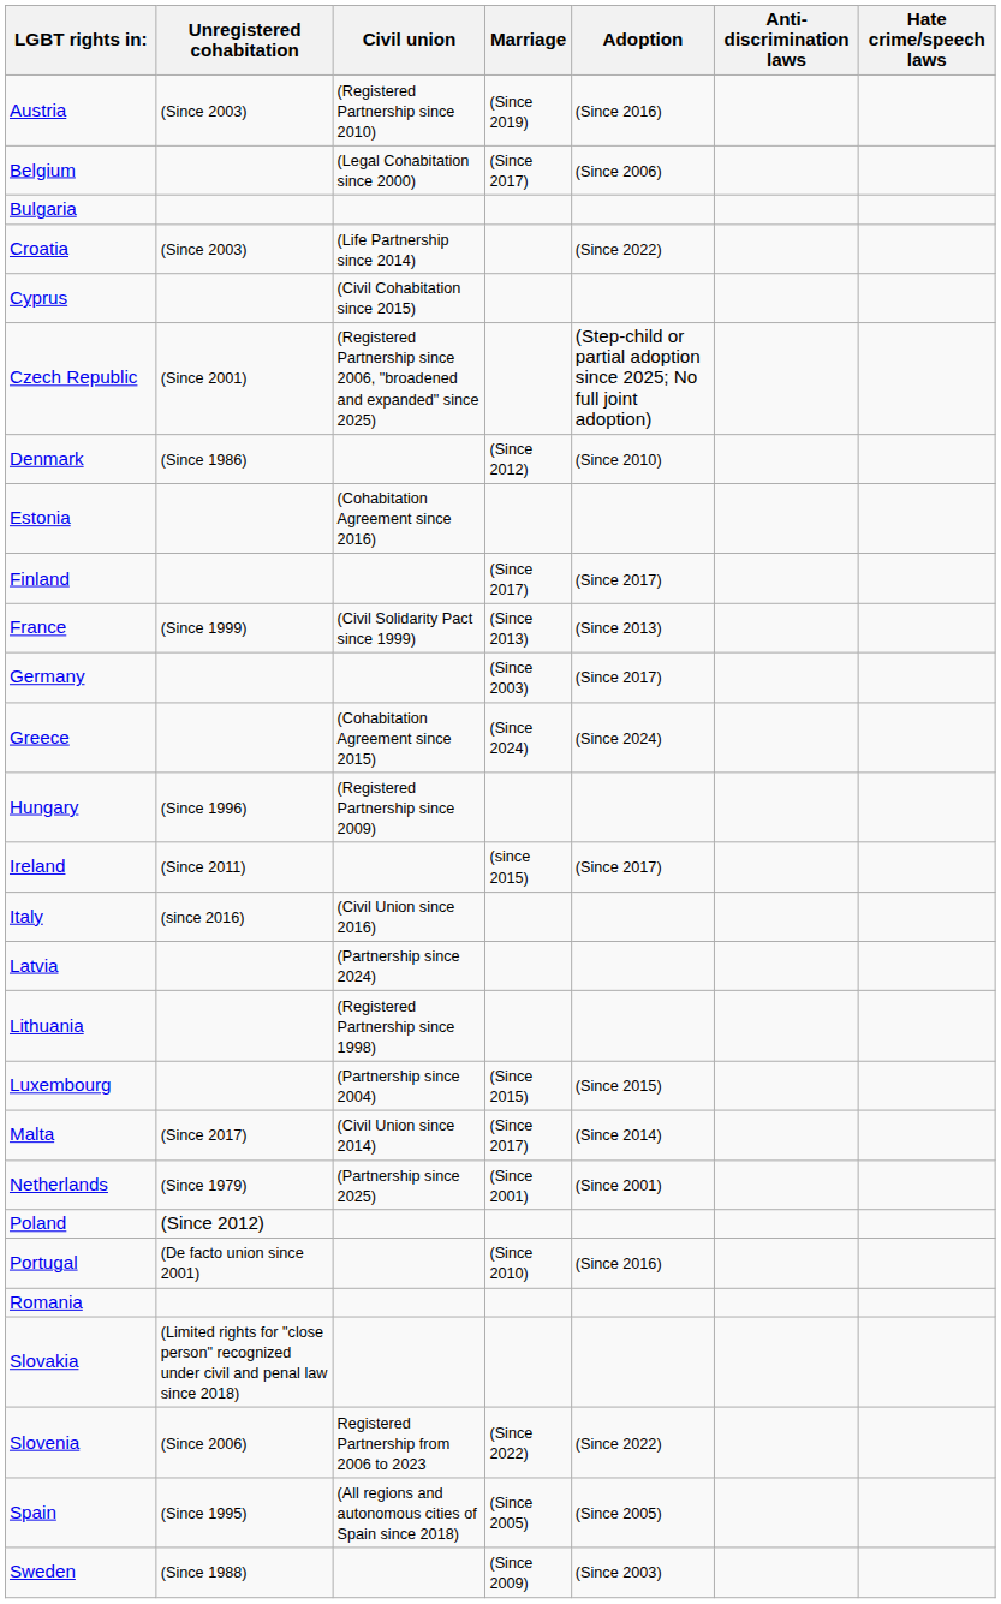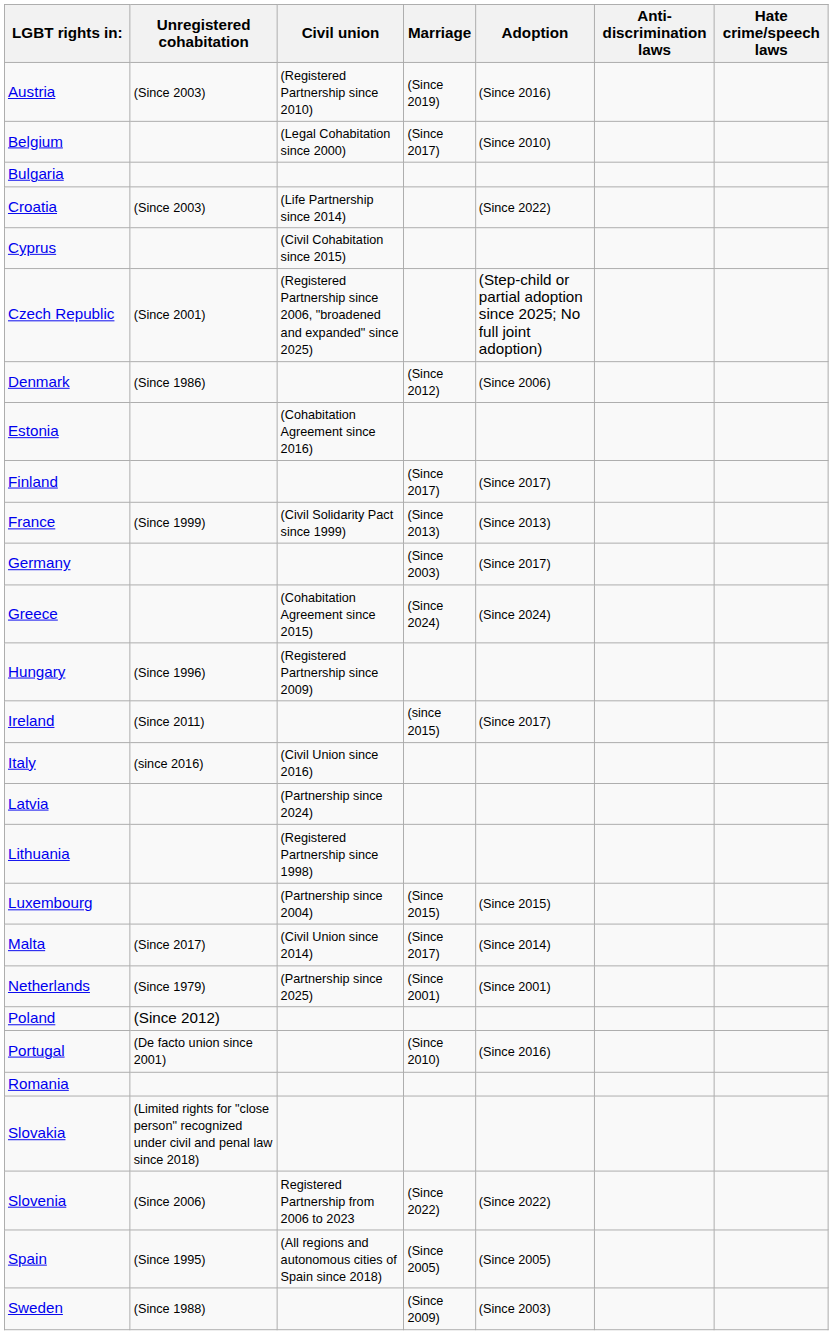 <table class="wikitable sortable">
 <tr>
 <th style="width:125px;">LGBT rights in:</th>
 <th>Unregistered cohabitation</th>
 <th>Civil union</th>
 <th>Marriage</th>
 <th>Adoption</th>
 <th>Anti-discrimination laws</th>
 <th>Hate crime/speech laws</th>
 </tr>
 <tr>
 <td> <a href='#'>Austria</a></td>
 <td>  <small>(Since 2003)</small></td>
 <td>  <small>(Registered Partnership since 2010)</small></td>
 <td>  <small>(Since 2019)</small></td>
 <td>  <small>(Since 2016)</small></td>
 <td> </td>
 <td> </td>
 </tr>
 <tr>
 <td> <a href='#'>Belgium</a></td>
 <td> </td>
 <td>  <small>(Legal Cohabitation since 2000)</small></td>
 <td>  <small>(Since 2017)</small></td>
-<td>  <small>(Since 2006)</small></td>
+<td>  <small>(Since 2010)</small></td>
 <td> </td>
 <td> </td>
 </tr>
 <tr>
 <td> <a href='#'>Bulgaria</a></td>
 <td> </td>
 <td> </td>
 <td> </td>
 <td> </td>
 <td> </td>
 <td> </td>
 </tr>
 <tr>
 <td> <a href='#'>Croatia</a></td>
 <td>  <small>(Since 2003)</small></td>
 <td>  <small>(Life Partnership since 2014)</small></td>
 <td> </td>
 <td> <small>(Since 2022)</small></td>
 <td> </td>
 <td> </td>
 </tr>
 <tr>
 <td> <a href='#'>Cyprus</a></td>
 <td> </td>
 <td>  <small> (Civil Cohabitation since 2015) </small></td>
 <td> </td>
 <td> </td>
 <td> </td>
 <td> </td>
 </tr>
 <tr>
 <td> <a href='#'>Czech Republic</a></td>
 <td>  <small>(Since 2001)</small></td>
 <td>  <small>(Registered Partnership since 2006, "broadened and expanded" since 2025)</small></td>
 <td> </td>
 <td>  (Step-child or partial adoption since 2025; No full joint adoption)</td>
 <td> </td>
 <td> </td>
 </tr>
 <tr>
 <td> <a href='#'>Denmark</a></td>
 <td>  <small>(Since 1986)</small><br></td>
 <td> </td>
 <td>  <small>(Since 2012)</small></td>
-<td>  <small>(Since 2010)</small></td>
+<td>  <small>(Since 2006)</small></td>
 <td> </td>
 <td> </td>
 </tr>
 <tr>
 <td> <a href='#'>Estonia</a></td>
 <td> </td>
 <td>  <small> (Cohabitation Agreement since 2016)</small></td>
 <td></td>
 <td>  </td>
 <td> </td>
 <td> </td>
 </tr>
 <tr>
 <td> <a href='#'>Finland</a></td>
 <td> </td>
 <td> </td>
 <td>  <small>(Since 2017)</small></td>
 <td>  <small>(Since 2017)</small></td>
 <td> </td>
 <td> </td>
 </tr>
 <tr>
 <td> <a href='#'>France</a></td>
 <td>  <small>(Since 1999)</small></td>
 <td>  <small>(Civil Solidarity Pact since 1999)</small></td>
 <td>  <small>(Since 2013)</small></td>
 <td>  <small>(Since 2013)</small></td>
 <td> </td>
 <td> </td>
 </tr>
 <tr>
 <td> <a href='#'>Germany</a></td>
 <td> </td>
 <td> </td>
 <td>  <small>(Since 2003)</small></td>
 <td>  <small>(Since 2017)</small></td>
 <td> </td>
 <td> </td>
 </tr>
 <tr>
 <td> <a href='#'>Greece</a></td>
 <td> </td>
 <td>  <small>(Cohabitation Agreement since 2015)</small></td>
 <td>  <small>(Since 2024)</small></td>
 <td>  <small>(Since 2024)</small></td>
 <td> </td>
 <td> </td>
 </tr>
 <tr>
 <td> <a href='#'>Hungary</a></td>
 <td>  <small>(Since 1996)</small></td>
 <td>  <small>(Registered Partnership since 2009)</small></td>
 <td> </td>
 <td> </td>
 <td> </td>
 <td> </td>
 </tr>
 <tr>
 <td> <a href='#'>Ireland</a></td>
 <td>  <small>(Since 2011)</small></td>
 <td> </td>
 <td>  <small>(since 2015)</small></td>
 <td>  <small>(Since 2017)</small></td>
 <td> </td>
 <td> </td>
 </tr>
 <tr>
 <td> <a href='#'>Italy</a></td>
 <td>  <small> (since 2016)</small></td>
 <td>  <small>(Civil Union since 2016)</small></td>
 <td> </td>
 <td> </td>
 <td> </td>
 <td> </td>
 </tr>
 <tr>
 <td> <a href='#'>Latvia</a></td>
 <td> </td>
 <td>  <small>(Partnership since 2024)</small></td>
 <td> </td>
 <td> </td>
 <td> </td>
 <td> </td>
 </tr>
 <tr>
 <td> <a href='#'>Lithuania</a></td>
 <td> </td>
 <td>  <small>(Registered Partnership since 1998)</small></td>
 <td> </td>
 <td> </td>
 <td> </td>
 <td> </td>
 </tr>
 <tr>
 <td> <a href='#'>Luxembourg</a></td>
 <td> </td>
 <td>  <small>(Partnership since 2004)</small></td>
 <td>  <small>(Since 2015)</small></td>
 <td>  <small>(Since 2015)</small></td>
 <td> </td>
 <td> </td>
 </tr>
 <tr>
 <td> <a href='#'>Malta</a></td>
 <td>  <small>(Since 2017)</small></td>
 <td>  <small>(Civil Union since 2014)</small></td>
 <td>  <small>(Since 2017)</small></td>
 <td>   <small>(Since 2014)</small></td>
 <td> </td>
 <td> </td>
 </tr>
 <tr>
 <td> <a href='#'>Netherlands</a></td>
 <td>  <small>(Since 1979)</small></td>
 <td>  <small>(Partnership since 2025)</small></td>
 <td>  <small>(Since 2001)</small></td>
 <td>  <small>(Since 2001)</small></td>
 <td> </td>
 <td> </td>
 </tr>
 <tr>
 <td> <a href='#'>Poland</a></td>
 <td>  (Since 2012)</td>
 <td> </td>
 <td> </td>
 <td> </td>
 <td> </td>
 <td> </td>
 </tr>
 <tr>
 <td> <a href='#'>Portugal</a></td>
 <td>  <small>(De facto union since 2001)</small></td>
 <td></td>
 <td>  <small>(Since 2010)</small></td>
 <td>  <small>(Since 2016)</small></td>
 <td> </td>
 <td> </td>
 </tr>
 <tr>
 <td> <a href='#'>Romania</a></td>
 <td> </td>
 <td> </td>
 <td> </td>
 <td> </td>
 <td> </td>
 <td> </td>
 </tr>
 <tr>
 <td> <a href='#'>Slovakia</a></td>
 <td>   <small>(Limited rights for "close person" recognized under civil and penal law since 2018)</small></td>
 <td> </td>
 <td> </td>
 <td> </td>
 <td> </td>
 <td> </td>
 </tr>
 <tr>
 <td> <a href='#'>Slovenia</a></td>
 <td>  <small>(Since 2006)</small></td>
 <td>  <small>Registered Partnership from 2006 to 2023</small></td>
 <td>  <small>(Since 2022)</small></td>
 <td>  <small> (Since 2022) </small></td>
 <td> </td>
 <td> </td>
 </tr>
 <tr>
 <td> <a href='#'>Spain</a></td>
 <td>  <small>(Since 1995)</small></td>
 <td>  <small>(All regions and autonomous cities of Spain since 2018)</small></td>
 <td>  <small>(Since 2005)</small></td>
 <td>  <small>(Since 2005)</small></td>
 <td> </td>
 <td> </td>
 </tr>
 <tr>
 <td> <a href='#'>Sweden</a></td>
 <td>  <small>(Since 1988)</small></td>
 <td> </td>
 <td>  <small>(Since 2009)</small></td>
 <td>  <small>(Since 2003)</small></td>
 <td> </td>
 <td> </td>
 </tr>
 </table>
